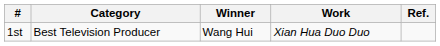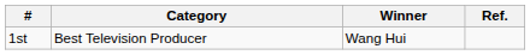 <table class="wikitable" style="width:600px">
 <tr>
 <th>#</th>
 <th>Category</th>
 <th>Winner</th>
-<th>Work</th>
 <th>Ref.</th>
 </tr>
 <tr>
 <td rowspan=1>1st</td>
 <td>Best Television Producer</td>
 <td>Wang Hui</td>
-<td><em>Xian Hua Duo Duo</em></td>
 <td></td>
 </tr>
 </table>
